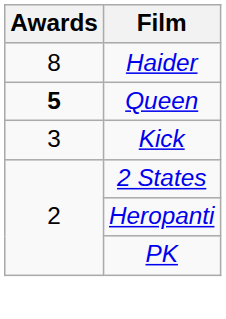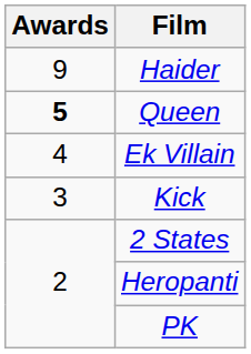 <table class="wikitable plainrowheaders" style="text-align:center;">
 <tr>
 <th scope="col" style="width:55px;">Awards</th>
 <th scope="col" style="text-align:center;">Film</th>
 </tr>
 <tr>
-<td scope="row" style="text-align:center">8</td>
+<td scope="row" style="text-align:center">9</td>
 <td><a href='#'><em>Haider</em></a></td>
 </tr>
 <tr>
 <td scope="row" style="text-align:center"><strong>5</strong></td>
 <td><a href='#'><em>Queen</em></a></td>
+</tr>
+<tr>
+<td>4</td>
+<td><em><a href='#'>Ek Villain</a></em></td>
 </tr>
 <tr>
 <td scope="row" style="text-align:center;">3</td>
 <td><a href='#'><em>Kick</em></a></td>
 </tr>
 <tr>
 <td rowspan="3">2</td>
 <td><a href='#'><em>2 States</em></a></td>
 </tr>
 <tr>
 <td><em><a href='#'>Heropanti</a></em></td>
 </tr>
 <tr>
 <td><a href='#'><em>PK</em></a></td>
 </tr>
 </table>
